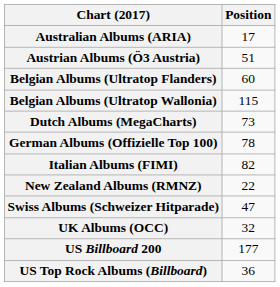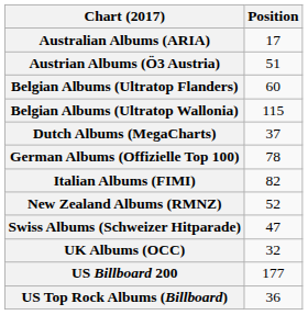 <table class="wikitable plainrowheaders sortable" style="text-align:center">
 <tr>
 <th scope="col">Chart (2017)</th>
 <th scope="col">Position</th>
 </tr>
 <tr>
 <th scope="row">Australian Albums (ARIA)</th>
 <td>17</td>
 </tr>
 <tr>
 <th scope="row">Austrian Albums (Ö3 Austria)</th>
 <td>51</td>
 </tr>
 <tr>
 <th scope="row">Belgian Albums (Ultratop Flanders)</th>
 <td>60</td>
 </tr>
 <tr>
 <th scope="row">Belgian Albums (Ultratop Wallonia)</th>
 <td>115</td>
 </tr>
 <tr>
 <th scope="row">Dutch Albums (MegaCharts)</th>
-<td>73</td>
+<td>37</td>
 </tr>
 <tr>
 <th scope="row">German Albums (Offizielle Top 100)</th>
 <td>78</td>
 </tr>
 <tr>
 <th scope="row">Italian Albums (FIMI)</th>
 <td>82</td>
 </tr>
 <tr>
 <th scope="row">New Zealand Albums (RMNZ)</th>
-<td>22</td>
+<td>52</td>
 </tr>
 <tr>
 <th scope="row">Swiss Albums (Schweizer Hitparade)</th>
 <td>47</td>
 </tr>
 <tr>
 <th scope="row">UK Albums (OCC)</th>
 <td>32</td>
 </tr>
 <tr>
 <th scope="row">US <em>Billboard</em> 200</th>
 <td>177</td>
 </tr>
 <tr>
 <th scope="row">US Top Rock Albums (<em>Billboard</em>)</th>
 <td>36</td>
 </tr>
 </table>
